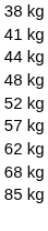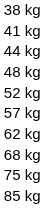 <table>
 <tr>
 <td>38 kg</td>
 <td></td>
 <td></td>
 <td></td>
 </tr>
 <tr>
 <td>41 kg</td>
 <td></td>
 <td></td>
 <td></td>
 </tr>
 <tr>
 <td rowspan=2>44 kg</td>
 <td rowspan=2></td>
 <td rowspan=2></td>
 <td></td>
 </tr>
 <tr>
 <td></td>
 </tr>
 <tr>
 <td rowspan=2>48 kg</td>
 <td rowspan=2></td>
 <td rowspan=2></td>
 <td></td>
 </tr>
 <tr>
 <td></td>
 </tr>
 <tr>
 <td rowspan=2>52 kg</td>
 <td rowspan=2></td>
 <td rowspan=2></td>
 <td></td>
 </tr>
 <tr>
 <td></td>
 </tr>
 <tr>
 <td rowspan=2>57 kg</td>
 <td rowspan=2></td>
 <td rowspan=2></td>
 <td></td>
 </tr>
 <tr>
 <td></td>
 </tr>
 <tr>
 <td rowspan=2>62 kg</td>
 <td rowspan=2></td>
 <td rowspan=2></td>
 <td></td>
 </tr>
 <tr>
 <td></td>
 </tr>
 <tr>
 <td rowspan=2>68 kg</td>
 <td rowspan=2></td>
 <td rowspan=2></td>
 <td></td>
 </tr>
 <tr>
 <td></td>
 </tr>
 <tr>
+<td>75 kg</td>
+<td></td>
+<td></td>
+<td></td>
+</tr>
+<tr>
 <td>85 kg</td>
 <td></td>
 <td></td>
 <td></td>
 </tr>
 </table>
